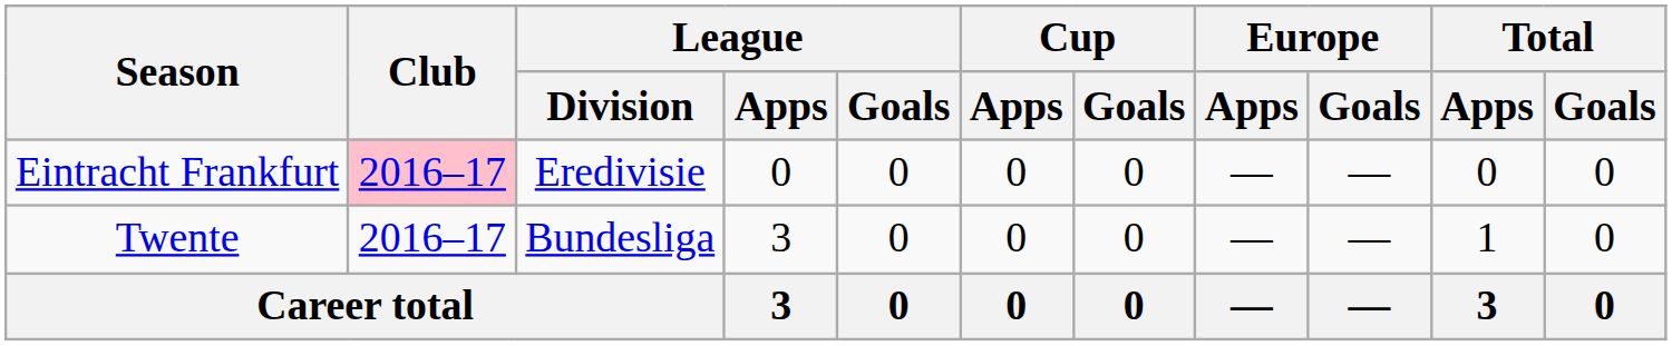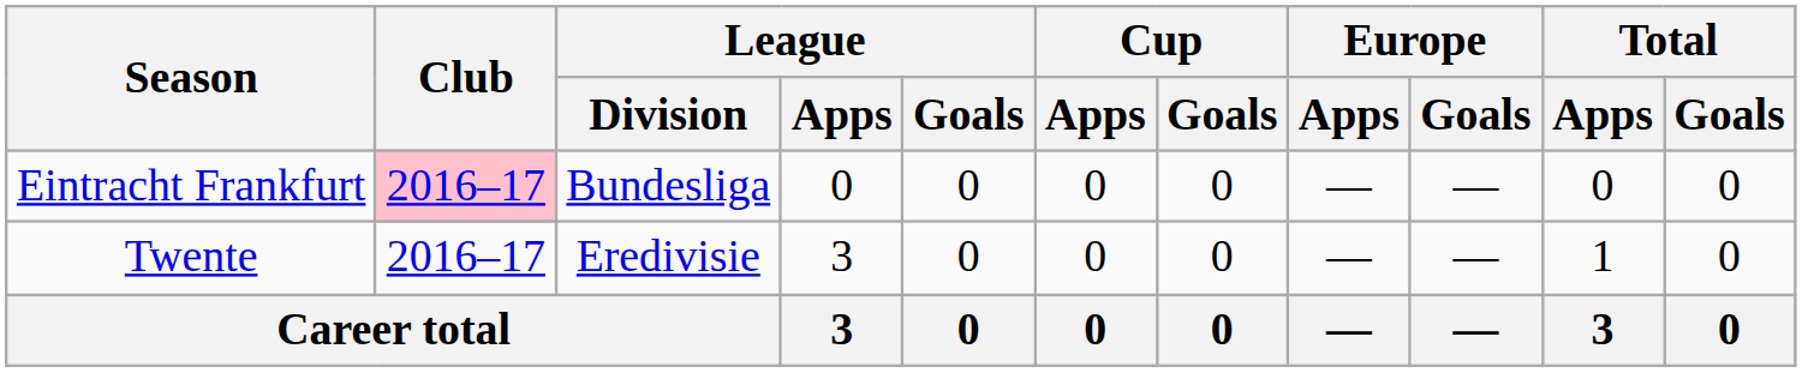 <table class="wikitable" style="text-align:center">
 <tr>
 <th rowspan="2">Season</th>
 <th rowspan="2">Club</th>
 <th colspan="3">League</th>
 <th colspan="2">Cup</th>
 <th colspan="2">Europe</th>
 <th colspan="2">Total</th>
 </tr>
 <tr>
 <th>Division</th>
 <th>Apps</th>
 <th>Goals</th>
 <th>Apps</th>
 <th>Goals</th>
 <th>Apps</th>
 <th>Goals</th>
 <th>Apps</th>
 <th>Goals</th>
 </tr>
 <tr>
 <td><a href='#'>Eintracht Frankfurt</a></td>
 <td style="background: pink;"><a href='#'>2016–17</a></td>
-<td><a href='#'>Eredivisie</a></td>
+<td><a href='#'>Bundesliga</a></td>
 <td>0</td>
 <td>0</td>
 <td>0</td>
 <td>0</td>
 <td>—</td>
 <td>—</td>
 <td>0</td>
 <td>0</td>
 </tr>
 <tr>
 <td><a href='#'>Twente</a></td>
 <td><a href='#'>2016–17</a></td>
-<td><a href='#'>Bundesliga</a></td>
+<td><a href='#'>Eredivisie</a></td>
 <td>3</td>
 <td>0</td>
 <td>0</td>
 <td>0</td>
 <td>—</td>
 <td>—</td>
 <td>1</td>
 <td>0</td>
 </tr>
 <tr>
 <th colspan="3">Career total</th>
 <th>3</th>
 <th>0</th>
 <th>0</th>
 <th>0</th>
 <th>—</th>
 <th>—</th>
 <th>3</th>
 <th>0</th>
 </tr>
 </table>
